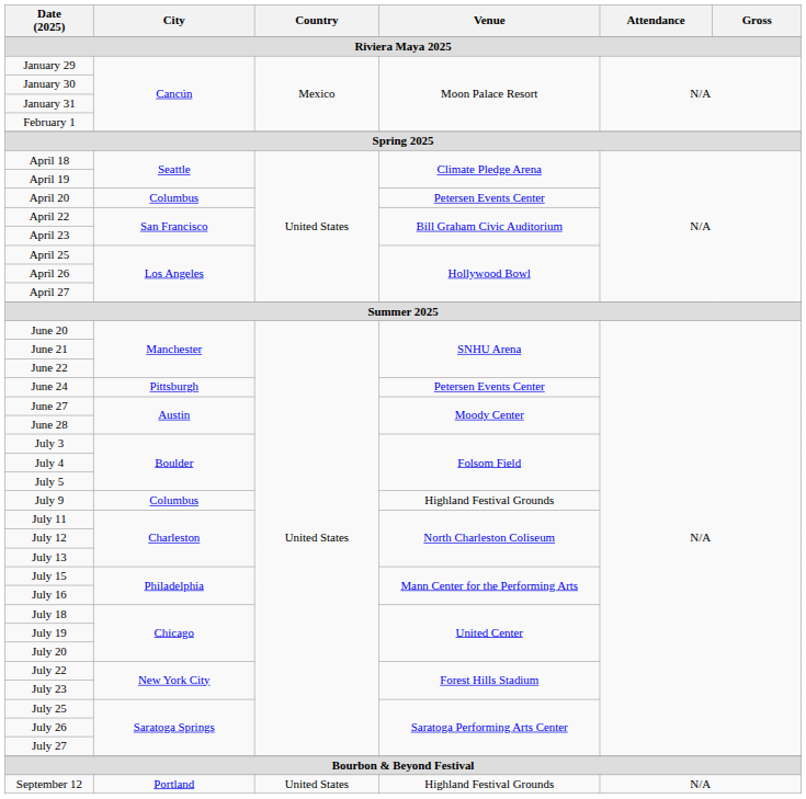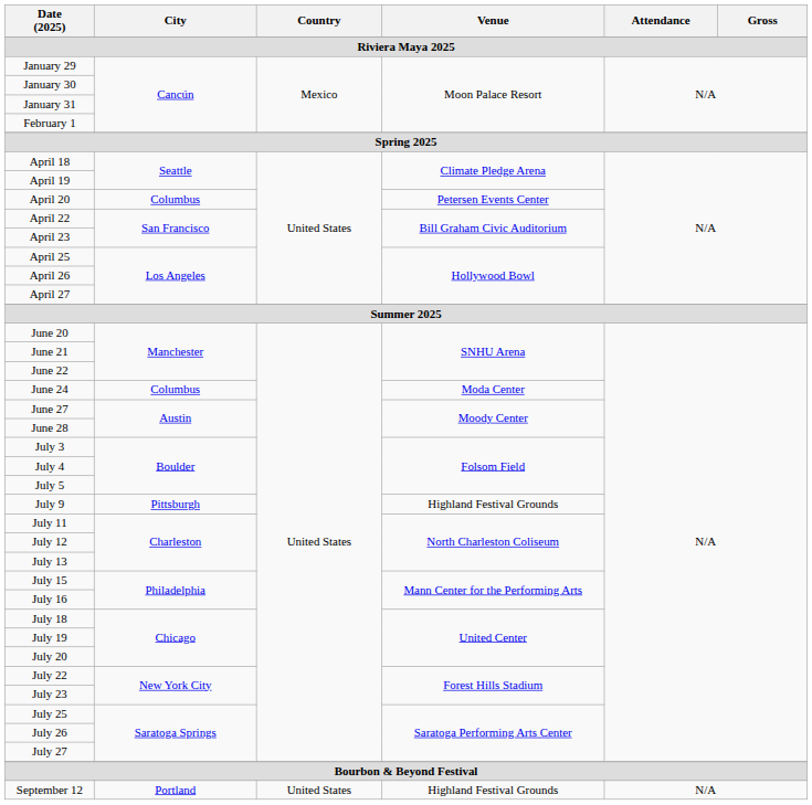 <table class="wikitable plainrowheaders" style="text-align:center;">
 <tr>
 <th scope="col" style="width:7em;">Date<br>(2025)</th>
 <th scope="col" style="width:13em;">City</th>
 <th scope="col" style="width:10em;">Country</th>
 <th scope="col" style="width:18em;">Venue</th>
 <th scope="col" style="width:9em;">Attendance</th>
 <th scope="col" style="width:7em;">Gross</th>
 </tr>
 <tr>
 </tr>
 <tr style="background:#ddd;">
 <td colspan="6" style="text-align:center;"><strong>Riviera Maya 2025</strong></td>
 </tr>
 <tr>
 <td>January 29</td>
 <td rowspan="4"><a href='#'>Cancún</a></td>
 <td rowspan="4">Mexico</td>
 <td rowspan="4">Moon Palace Resort</td>
 <td colspan="2" rowspan="4">N/A</td>
 </tr>
 <tr>
 <td>January 30</td>
 </tr>
 <tr>
 <td>January 31</td>
 </tr>
 <tr>
 <td>February 1</td>
 </tr>
 <tr>
 </tr>
 <tr style="background:#ddd;">
 <td colspan="6" style="text-align:center;"><strong>Spring 2025</strong></td>
 </tr>
 <tr>
 <td>April 18</td>
 <td rowspan="2"><a href='#'>Seattle</a></td>
 <td rowspan="8">United States</td>
 <td rowspan="2"><a href='#'>Climate Pledge Arena</a></td>
 <td colspan="2" rowspan="8">N/A</td>
 </tr>
 <tr>
 <td>April 19</td>
 </tr>
 <tr>
 <td>April 20</td>
 <td rowspan="1"><a href='#'>Columbus</a></td>
 <td rowspan="1"><a href='#'>Petersen Events Center</a></td>
 </tr>
 <tr>
 <td>April 22</td>
 <td rowspan="2"><a href='#'>San Francisco</a></td>
 <td rowspan="2"><a href='#'>Bill Graham Civic Auditorium</a></td>
 </tr>
 <tr>
 <td>April 23</td>
 </tr>
 <tr>
 <td>April 25</td>
 <td rowspan="3"><a href='#'>Los Angeles</a></td>
 <td rowspan="3"><a href='#'>Hollywood Bowl</a></td>
 </tr>
 <tr>
 <td>April 26</td>
 </tr>
 <tr>
 <td>April 27</td>
 </tr>
 <tr>
 </tr>
 <tr style="background:#ddd;">
 <td colspan="6" style="text-align:center;"><strong>Summer 2025</strong></td>
 </tr>
 <tr>
 <td>June 20</td>
 <td rowspan="3"><a href='#'>Manchester</a></td>
 <td rowspan="23">United States</td>
 <td rowspan="3"><a href='#'>SNHU Arena</a></td>
 <td colspan="2" rowspan="23">N/A</td>
 </tr>
 <tr>
 <td>June 21</td>
 </tr>
 <tr>
 <td>June 22</td>
 </tr>
 <tr>
 <td>June 24</td>
-<td rowspan="1"><a href='#'>Pittsburgh</a></td>
-<td rowspan="1"><a href='#'>Petersen Events Center</a></td>
+<td rowspan="1"><a href='#'>Columbus</a></td>
+<td rowspan="1"><a href='#'>Moda Center</a></td>
 </tr>
 <tr>
 <td>June 27</td>
 <td rowspan="2"><a href='#'>Austin</a></td>
 <td rowspan="2"><a href='#'>Moody Center</a></td>
 </tr>
 <tr>
 <td>June 28</td>
 </tr>
 <tr>
 <td>July 3</td>
 <td rowspan="3"><a href='#'>Boulder</a></td>
 <td rowspan="3"><a href='#'>Folsom Field</a></td>
 </tr>
 <tr>
 <td>July 4</td>
 </tr>
 <tr>
 <td>July 5</td>
 </tr>
 <tr>
 <td>July 9</td>
-<td rowspan="1"><a href='#'>Columbus</a></td>
+<td rowspan="1"><a href='#'>Pittsburgh</a></td>
 <td rowspan="1">Highland Festival Grounds</td>
 </tr>
 <tr>
 <td>July 11</td>
 <td rowspan="3"><a href='#'>Charleston</a></td>
 <td rowspan="3"><a href='#'>North Charleston Coliseum</a></td>
 </tr>
 <tr>
 <td>July 12</td>
 </tr>
 <tr>
 <td>July 13</td>
 </tr>
 <tr>
 <td>July 15</td>
 <td rowspan="2"><a href='#'>Philadelphia</a></td>
 <td rowspan="2"><a href='#'>Mann Center for the Performing Arts</a></td>
 </tr>
 <tr>
 <td>July 16</td>
 </tr>
 <tr>
 <td>July 18</td>
 <td rowspan="3"><a href='#'>Chicago</a></td>
 <td rowspan="3"><a href='#'>United Center</a></td>
 </tr>
 <tr>
 <td>July 19</td>
 </tr>
 <tr>
 <td>July 20</td>
 </tr>
 <tr>
 <td>July 22</td>
 <td rowspan="2"><a href='#'>New York City</a></td>
 <td rowspan="2"><a href='#'>Forest Hills Stadium</a></td>
 </tr>
 <tr>
 <td>July 23</td>
 </tr>
 <tr>
 <td>July 25</td>
 <td rowspan="3"><a href='#'>Saratoga Springs</a></td>
 <td rowspan="3"><a href='#'>Saratoga Performing Arts Center</a></td>
 </tr>
 <tr>
 <td>July 26</td>
 </tr>
 <tr>
 <td>July 27</td>
 </tr>
 <tr>
 </tr>
 <tr style="background:#ddd;">
 <td colspan="6" style="text-align:center;"><strong>Bourbon & Beyond Festival</strong></td>
 </tr>
 <tr>
 <td>September 12</td>
 <td rowspan="1"><a href='#'>Portland</a></td>
 <td rowspan="1">United States</td>
 <td rowspan="1">Highland Festival Grounds</td>
 <td colspan="2" rowspan="1">N/A</td>
 </tr>
 </table>
